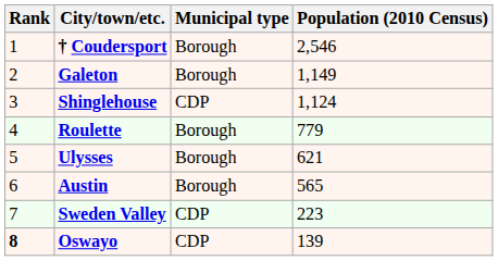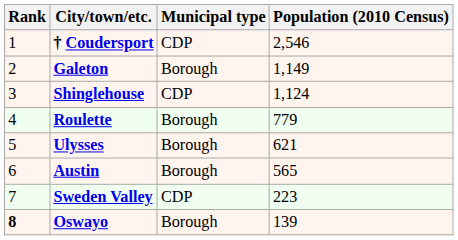 <table class="wikitable sortable">
 <tr>
 <th>Rank</th>
 <th>City/town/etc.</th>
 <th>Municipal type</th>
 <th>Population (2010 Census)</th>
 </tr>
 <tr style="background-color:#FFF5EE;">
 <td>1</td>
 <td><strong>†</strong> <strong><a href='#'>Coudersport</a></strong></td>
-<td>Borough</td>
+<td>CDP</td>
 <td>2,546</td>
 </tr>
 <tr style="background-color:#FFF5EE;">
 <td>2</td>
 <td><strong><a href='#'>Galeton</a></strong></td>
 <td>Borough</td>
 <td>1,149</td>
 </tr>
 <tr style="background-color:#FFF5EE;">
 <td>3</td>
 <td><strong><a href='#'>Shinglehouse</a></strong></td>
 <td>CDP</td>
 <td>1,124</td>
 </tr>
 <tr style="background-color:#F0FFF0;">
 <td>4</td>
 <td><strong><a href='#'>Roulette</a></strong></td>
 <td>Borough</td>
 <td>779</td>
 </tr>
 <tr style="background-color:#FFF5EE;">
 <td>5</td>
 <td><strong><a href='#'>Ulysses</a></strong></td>
 <td>Borough</td>
 <td>621</td>
 </tr>
 <tr style="background-color:#FFF5EE;">
 <td>6</td>
 <td><strong><a href='#'>Austin</a></strong></td>
 <td>Borough</td>
 <td>565</td>
 </tr>
 <tr style="background-color:#F0FFF0;">
 <td>7</td>
 <td><strong><a href='#'>Sweden Valley</a></strong></td>
 <td>CDP</td>
 <td>223</td>
 </tr>
 <tr style="background-color:#FFF5EE;">
 <td><strong>8</strong></td>
 <td><strong><a href='#'>Oswayo</a></strong></td>
-<td>CDP</td>
+<td>Borough</td>
 <td>139</td>
 </tr>
 </table>
